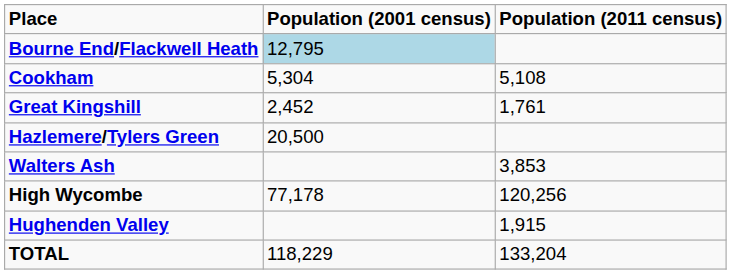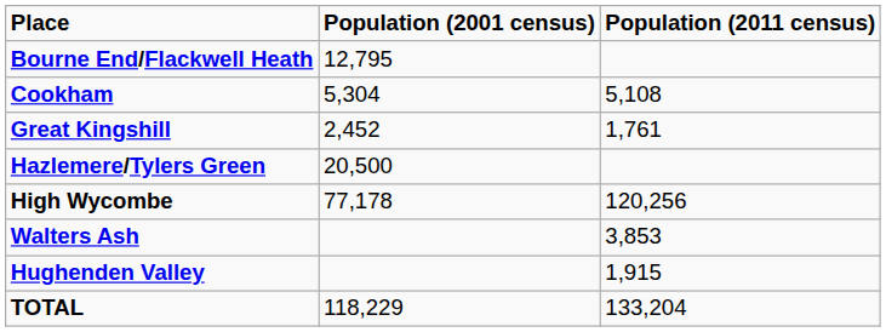 <table class="wikitable">
 <tr>
 <td><strong>Place</strong></td>
 <td><strong>Population (2001 census)</strong></td>
 <td><strong>Population (2011 census)</strong></td>
 </tr>
 <tr>
 <td><strong><a href='#'>Bourne End</a>/<a href='#'>Flackwell Heath</a></strong></td>
-<td style="background: lightblue;">12,795</td>
+<td>12,795</td>
 <td></td>
 </tr>
 <tr>
 <td><strong><a href='#'>Cookham</a></strong></td>
 <td>5,304</td>
 <td>5,108</td>
 </tr>
 <tr>
 <td><strong><a href='#'>Great Kingshill</a></strong></td>
 <td>2,452</td>
 <td>1,761</td>
 </tr>
 <tr>
 <td><strong><a href='#'>Hazlemere</a>/<a href='#'>Tylers Green</a></strong></td>
 <td>20,500</td>
 <td></td>
 </tr>
 <tr>
+<td><strong>High Wycombe</strong></td>
+<td>77,178</td>
+<td>120,256</td>
+</tr>
+<tr>
 <td><strong><a href='#'>Walters Ash</a></strong></td>
 <td></td>
 <td>3,853</td>
-</tr>
-<tr>
-<td><strong>High Wycombe</strong></td>
-<td>77,178</td>
-<td>120,256</td>
 </tr>
 <tr>
 <td><strong><a href='#'>Hughenden Valley</a></strong></td>
 <td></td>
 <td>1,915</td>
 </tr>
 <tr>
 <td><strong>TOTAL</strong></td>
 <td>118,229</td>
 <td>133,204</td>
 </tr>
 </table>
